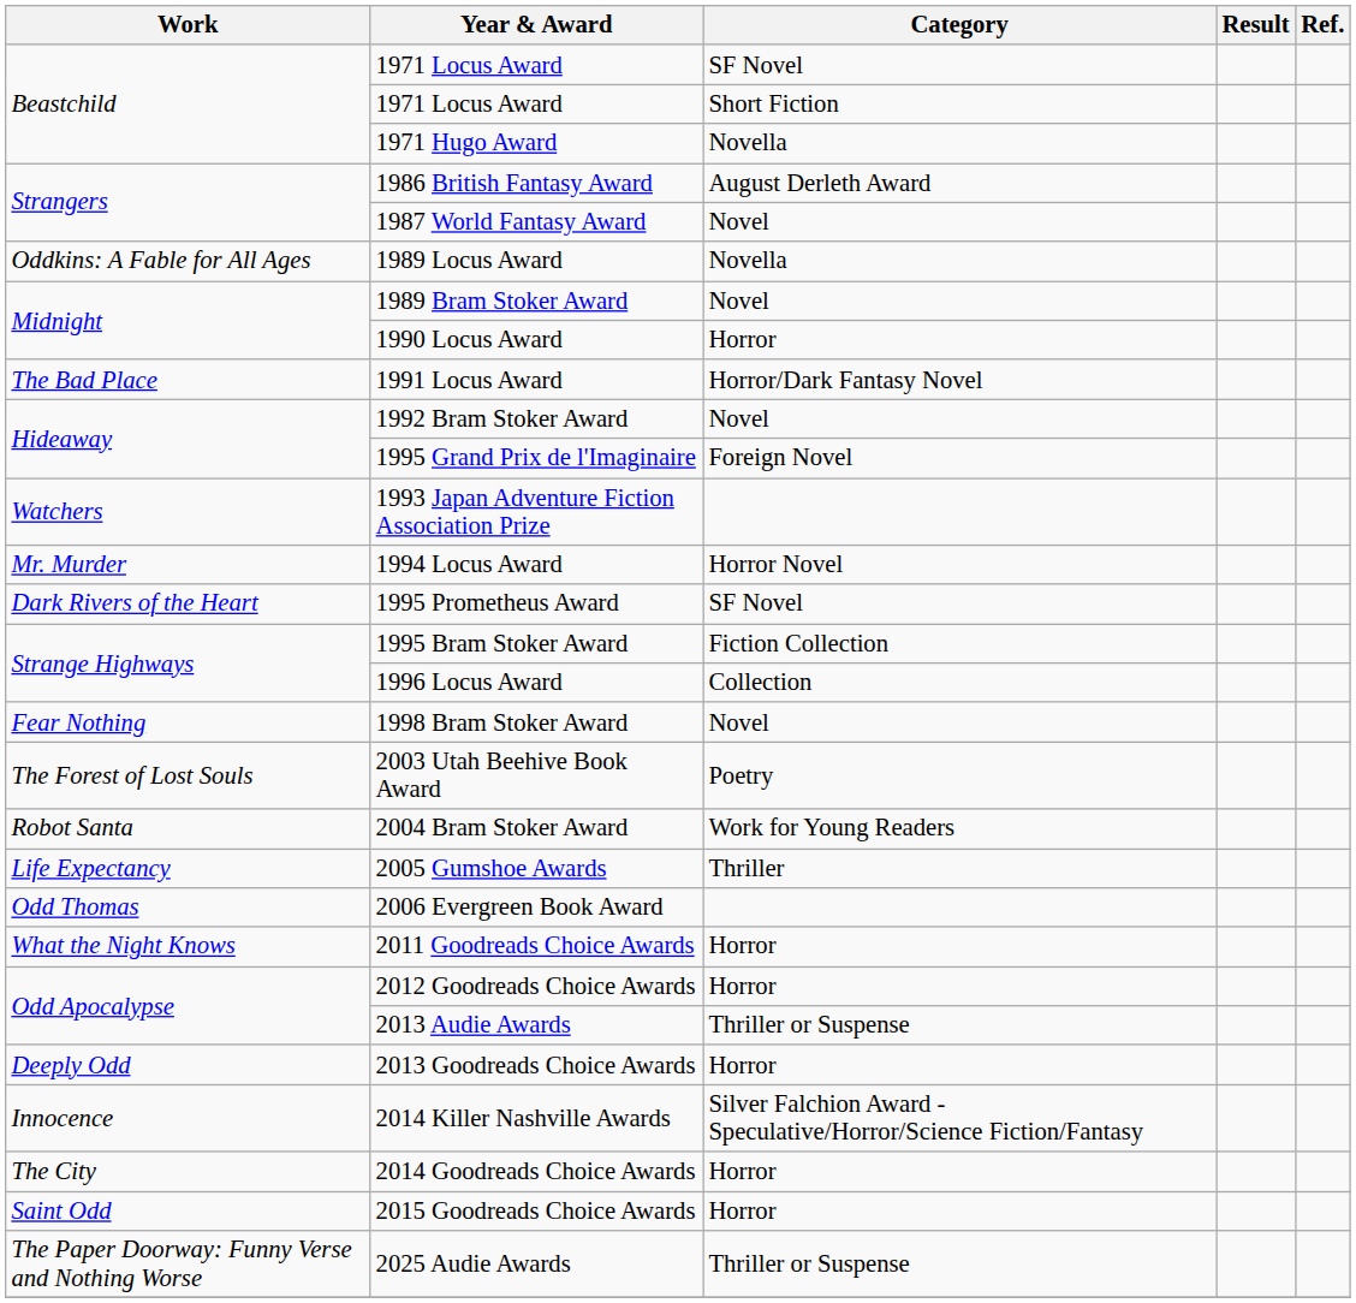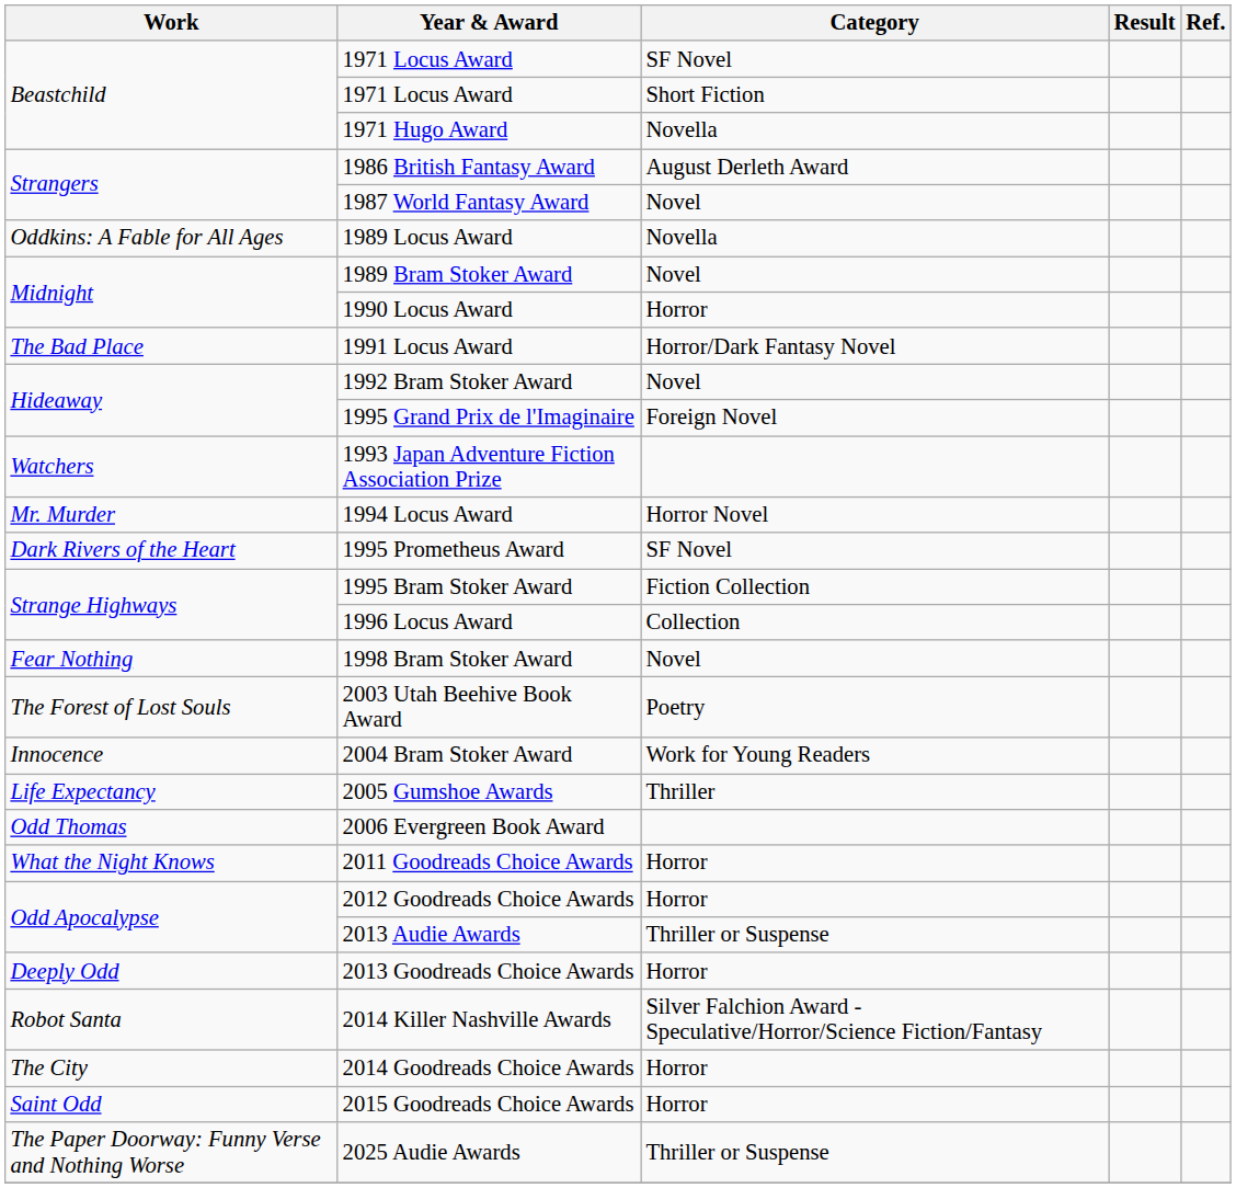 <table class="wikitable">
 <tr>
 <th>Work</th>
 <th>Year & Award</th>
 <th>Category</th>
 <th>Result</th>
 <th>Ref.</th>
 </tr>
 <tr>
 <td rowspan="3"><em>Beastchild</em></td>
 <td>1971 <a href='#'>Locus Award</a></td>
 <td>SF Novel</td>
 <td></td>
 <td></td>
 </tr>
 <tr>
 <td>1971 Locus Award</td>
 <td>Short Fiction</td>
 <td></td>
 <td></td>
 </tr>
 <tr>
 <td>1971 <a href='#'>Hugo Award</a></td>
 <td>Novella</td>
 <td></td>
 <td></td>
 </tr>
 <tr>
 <td rowspan="2"><em><a href='#'>Strangers</a></em></td>
 <td>1986 <a href='#'>British Fantasy Award</a></td>
 <td>August Derleth Award</td>
 <td></td>
 <td></td>
 </tr>
 <tr>
 <td>1987 <a href='#'>World Fantasy Award</a></td>
 <td>Novel</td>
 <td></td>
 <td></td>
 </tr>
 <tr>
 <td rowspan="1"><em>Oddkins: A Fable for All Ages</em></td>
 <td>1989 Locus Award</td>
 <td>Novella</td>
 <td></td>
 <td></td>
 </tr>
 <tr>
 <td rowspan="2"><em><a href='#'>Midnight</a></em></td>
 <td>1989 <a href='#'>Bram Stoker Award</a></td>
 <td>Novel</td>
 <td></td>
 <td></td>
 </tr>
 <tr>
 <td>1990 Locus Award</td>
 <td>Horror</td>
 <td></td>
 <td></td>
 </tr>
 <tr>
 <td rowspan="1"><em><a href='#'>The Bad Place</a></em></td>
 <td>1991 Locus Award</td>
 <td>Horror/Dark Fantasy Novel</td>
 <td></td>
 <td></td>
 </tr>
 <tr>
 <td rowspan="2"><em><a href='#'>Hideaway</a></em></td>
 <td>1992 Bram Stoker Award</td>
 <td>Novel</td>
 <td></td>
 <td></td>
 </tr>
 <tr>
 <td>1995 <a href='#'>Grand Prix de l'Imaginaire</a></td>
 <td>Foreign Novel</td>
 <td></td>
 <td></td>
 </tr>
 <tr>
 <td rowspan="1"><em><a href='#'>Watchers</a></em></td>
 <td>1993 <a href='#'>Japan Adventure Fiction Association Prize</a></td>
 <td></td>
 <td></td>
 <td></td>
 </tr>
 <tr>
 <td rowspan="1"><em><a href='#'>Mr. Murder</a></em></td>
 <td>1994 Locus Award</td>
 <td>Horror Novel</td>
 <td></td>
 <td></td>
 </tr>
 <tr>
 <td rowspan="1"><em><a href='#'>Dark Rivers of the Heart</a></em></td>
 <td>1995 Prometheus Award</td>
 <td>SF Novel</td>
 <td></td>
 <td></td>
 </tr>
 <tr>
 <td rowspan="2"><em><a href='#'>Strange Highways</a></em></td>
 <td>1995 Bram Stoker Award</td>
 <td>Fiction Collection</td>
 <td></td>
 <td></td>
 </tr>
 <tr>
 <td>1996 Locus Award</td>
 <td>Collection</td>
 <td></td>
 <td></td>
 </tr>
 <tr>
 <td rowspan="1"><em><a href='#'>Fear Nothing</a></em></td>
 <td>1998 Bram Stoker Award</td>
 <td>Novel</td>
 <td></td>
 <td></td>
 </tr>
 <tr>
 <td rowspan="1"><em>The Forest of Lost Souls</em></td>
 <td>2003 Utah Beehive Book Award</td>
 <td>Poetry</td>
 <td></td>
 <td></td>
 </tr>
 <tr>
-<td rowspan="1"><em>Robot Santa</em></td>
+<td rowspan="1"><em>Innocence</em></td>
 <td>2004 Bram Stoker Award</td>
 <td>Work for Young Readers</td>
 <td></td>
 <td></td>
 </tr>
 <tr>
 <td rowspan="1"><em><a href='#'>Life Expectancy</a></em></td>
 <td>2005 <a href='#'>Gumshoe Awards</a></td>
 <td>Thriller</td>
 <td></td>
 <td></td>
 </tr>
 <tr>
 <td rowspan="1"><em><a href='#'>Odd Thomas</a></em></td>
 <td>2006 Evergreen Book Award</td>
 <td></td>
 <td></td>
 <td></td>
 </tr>
 <tr>
 <td rowspan="1"><em><a href='#'>What the Night Knows</a></em></td>
 <td>2011 <a href='#'>Goodreads Choice Awards</a></td>
 <td>Horror</td>
 <td></td>
 <td></td>
 </tr>
 <tr>
 <td rowspan="2"><em><a href='#'>Odd Apocalypse</a></em></td>
 <td>2012 Goodreads Choice Awards</td>
 <td>Horror</td>
 <td></td>
 <td></td>
 </tr>
 <tr>
 <td>2013 <a href='#'>Audie Awards</a></td>
 <td>Thriller or Suspense</td>
 <td></td>
 <td></td>
 </tr>
 <tr>
 <td rowspan="1"><em><a href='#'>Deeply Odd</a></em></td>
 <td>2013 Goodreads Choice Awards</td>
 <td>Horror</td>
 <td></td>
 <td></td>
 </tr>
 <tr>
-<td rowspan="1"><em>Innocence</em></td>
+<td rowspan="1"><em>Robot Santa</em></td>
 <td>2014 Killer Nashville Awards</td>
 <td>Silver Falchion Award - Speculative/Horror/Science Fiction/Fantasy</td>
 <td></td>
 <td></td>
 </tr>
 <tr>
 <td rowspan="1"><em>The City</em></td>
 <td>2014 Goodreads Choice Awards</td>
 <td>Horror</td>
 <td></td>
 <td></td>
 </tr>
 <tr>
 <td rowspan="1"><em><a href='#'>Saint Odd</a></em></td>
 <td>2015 Goodreads Choice Awards</td>
 <td>Horror</td>
 <td></td>
 <td></td>
 </tr>
 <tr>
 <td rowspan="1"><em>The Paper Doorway: Funny Verse and Nothing Worse</em></td>
 <td>2025 Audie Awards</td>
 <td>Thriller or Suspense</td>
 <td></td>
 <td></td>
 </tr>
 <tr>
 </tr>
 </table>
